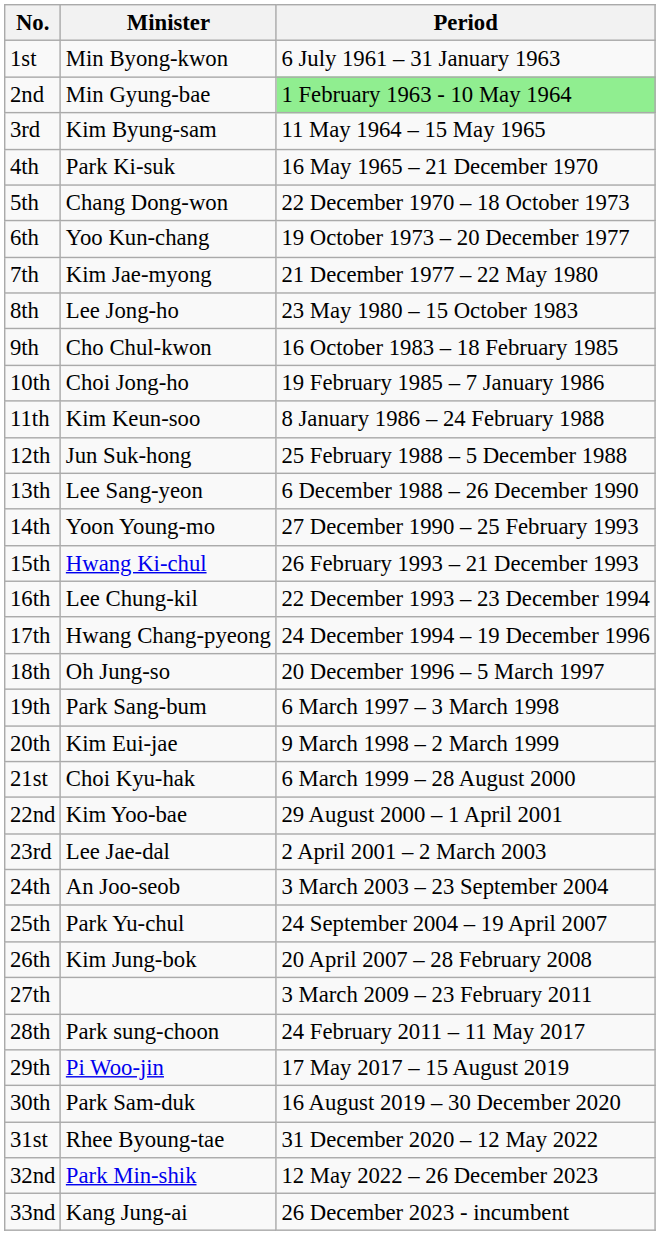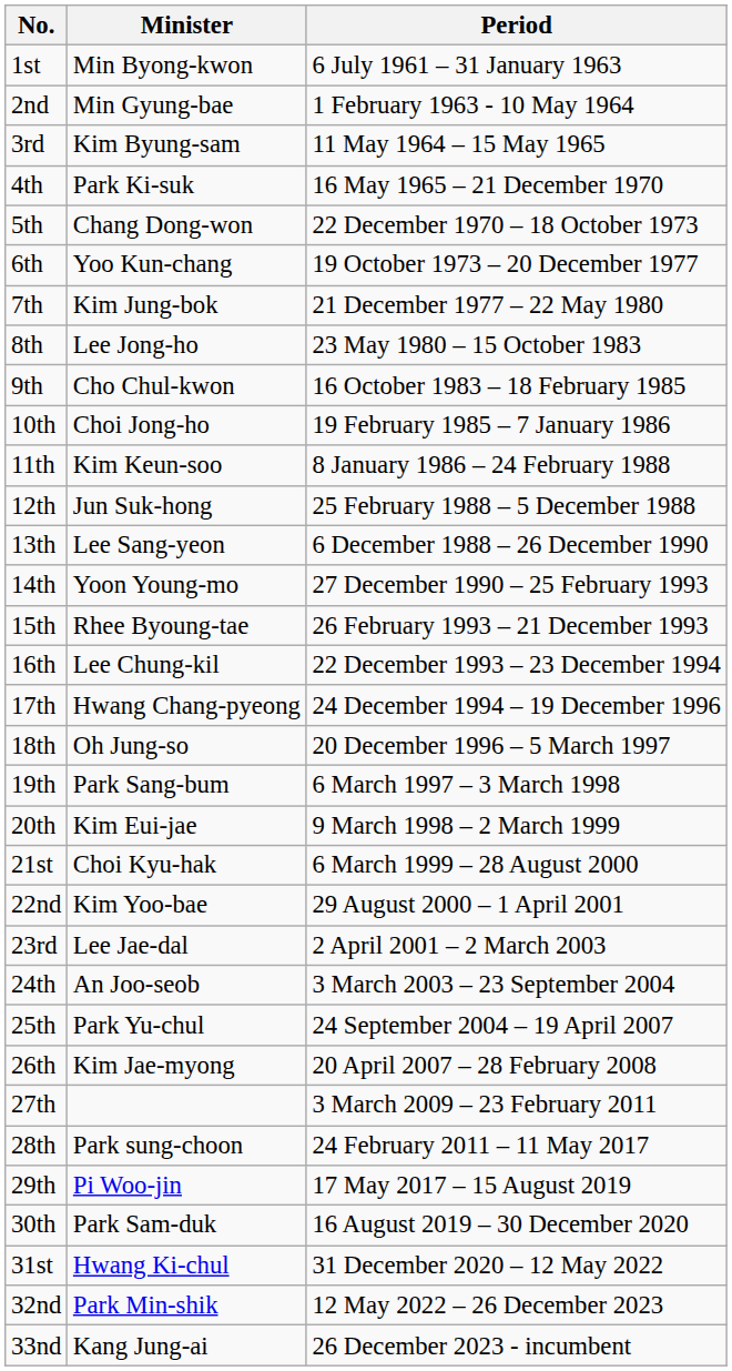 <table class="wikitable">
 <tr>
 <th>No.</th>
 <th>Minister</th>
 <th>Period</th>
 </tr>
 <tr>
 <td>1st</td>
 <td>Min Byong-kwon</td>
 <td>6 July 1961 – 31 January 1963</td>
 </tr>
 <tr>
 <td>2nd</td>
 <td>Min Gyung-bae</td>
-<td style="background: lightgreen;">1 February 1963 - 10 May 1964</td>
+<td>1 February 1963 - 10 May 1964</td>
 </tr>
 <tr>
 <td>3rd</td>
 <td>Kim Byung-sam</td>
 <td>11 May 1964 – 15 May 1965</td>
 </tr>
 <tr>
 <td>4th</td>
 <td>Park Ki-suk</td>
 <td>16 May 1965 – 21 December 1970</td>
 </tr>
 <tr>
 <td>5th</td>
 <td>Chang Dong-won</td>
 <td>22 December 1970 – 18 October 1973</td>
 </tr>
 <tr>
 <td>6th</td>
 <td>Yoo Kun-chang</td>
 <td>19 October 1973 – 20 December 1977</td>
 </tr>
 <tr>
 <td>7th</td>
-<td>Kim Jae-myong</td>
+<td>Kim Jung-bok</td>
 <td>21 December 1977 – 22 May 1980</td>
 </tr>
 <tr>
 <td>8th</td>
 <td>Lee Jong-ho</td>
 <td>23 May 1980 – 15 October 1983</td>
 </tr>
 <tr>
 <td>9th</td>
 <td>Cho Chul-kwon</td>
 <td>16 October 1983 – 18 February 1985</td>
 </tr>
 <tr>
 <td>10th</td>
 <td>Choi Jong-ho</td>
 <td>19 February 1985 – 7 January 1986</td>
 </tr>
 <tr>
 <td>11th</td>
 <td>Kim Keun-soo</td>
 <td>8 January 1986 – 24 February 1988</td>
 </tr>
 <tr>
 <td>12th</td>
 <td>Jun Suk-hong</td>
 <td>25 February 1988 – 5 December 1988</td>
 </tr>
 <tr>
 <td>13th</td>
 <td>Lee Sang-yeon</td>
 <td>6 December 1988 – 26 December 1990</td>
 </tr>
 <tr>
 <td>14th</td>
 <td>Yoon Young-mo</td>
 <td>27 December 1990 – 25 February 1993</td>
 </tr>
 <tr>
 <td>15th</td>
-<td><a href='#'>Hwang Ki-chul</a></td>
+<td>Rhee Byoung-tae</td>
 <td>26 February 1993 – 21 December 1993</td>
 </tr>
 <tr>
 <td>16th</td>
 <td>Lee Chung-kil</td>
 <td>22 December 1993 – 23 December 1994</td>
 </tr>
 <tr>
 <td>17th</td>
 <td>Hwang Chang-pyeong</td>
 <td>24 December 1994 – 19 December 1996</td>
 </tr>
 <tr>
 <td>18th</td>
 <td>Oh Jung-so</td>
 <td>20 December 1996 – 5 March 1997</td>
 </tr>
 <tr>
 <td>19th</td>
 <td>Park Sang-bum</td>
 <td>6 March 1997 – 3 March 1998</td>
 </tr>
 <tr>
 <td>20th</td>
 <td>Kim Eui-jae</td>
 <td>9 March 1998 – 2 March 1999</td>
 </tr>
 <tr>
 <td>21st</td>
 <td>Choi Kyu-hak</td>
 <td>6 March 1999 – 28 August 2000</td>
 </tr>
 <tr>
 <td>22nd</td>
 <td>Kim Yoo-bae</td>
 <td>29 August 2000 – 1 April 2001</td>
 </tr>
 <tr>
 <td>23rd</td>
 <td>Lee Jae-dal</td>
 <td>2 April 2001 – 2 March 2003</td>
 </tr>
 <tr>
 <td>24th</td>
 <td>An Joo-seob</td>
 <td>3 March 2003 – 23 September 2004</td>
 </tr>
 <tr>
 <td>25th</td>
 <td>Park Yu-chul</td>
 <td>24 September 2004 – 19 April 2007</td>
 </tr>
 <tr>
 <td>26th</td>
-<td>Kim Jung-bok</td>
+<td>Kim Jae-myong</td>
 <td>20 April 2007 – 28 February 2008</td>
 </tr>
 <tr>
 <td>27th</td>
 <td></td>
 <td>3 March 2009 – 23 February 2011</td>
 </tr>
 <tr>
 <td>28th</td>
 <td>Park sung-choon</td>
 <td>24 February 2011 – 11 May 2017</td>
 </tr>
 <tr>
 <td>29th</td>
 <td><a href='#'>Pi Woo-jin</a></td>
 <td>17 May 2017 – 15 August 2019</td>
 </tr>
 <tr>
 <td>30th</td>
 <td>Park Sam-duk</td>
 <td>16 August 2019 – 30 December 2020</td>
 </tr>
 <tr>
 <td>31st</td>
-<td>Rhee Byoung-tae</td>
+<td><a href='#'>Hwang Ki-chul</a></td>
 <td>31 December 2020 – 12 May 2022</td>
 </tr>
 <tr>
 <td>32nd</td>
 <td><a href='#'>Park Min-shik</a></td>
 <td>12 May 2022 – 26 December 2023</td>
 </tr>
 <tr>
 <td>33nd</td>
 <td>Kang Jung-ai</td>
 <td>26 December 2023 - incumbent</td>
 </tr>
 </table>
